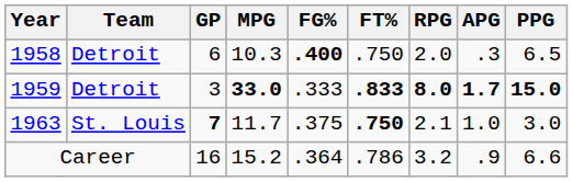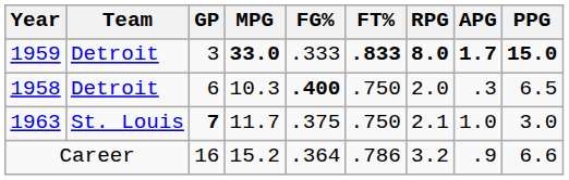 <table class="wikitable sortable" style="font-size:95%; text-align:right;">
 <tr>
 <th>Year</th>
 <th>Team</th>
 <th>GP</th>
 <th>MPG</th>
 <th>FG%</th>
 <th>FT%</th>
 <th>RPG</th>
 <th>APG</th>
 <th>PPG</th>
 </tr>
 <tr>
+<td style="text-align:left;"><a href='#'>1959</a></td>
+<td style="text-align:left;"><a href='#'>Detroit</a></td>
+<td>3</td>
+<td><strong>33.0</strong></td>
+<td>.333</td>
+<td><strong>.833</strong></td>
+<td><strong>8.0</strong></td>
+<td><strong>1.7</strong></td>
+<td><strong>15.0</strong></td>
+</tr>
+<tr>
 <td style="text-align:left;"><a href='#'>1958</a></td>
 <td style="text-align:left;"><a href='#'>Detroit</a></td>
 <td>6</td>
 <td>10.3</td>
 <td><strong>.400</strong></td>
 <td>.750</td>
 <td>2.0</td>
 <td>.3</td>
 <td>6.5</td>
 </tr>
 <tr>
-<td style="text-align:left;"><a href='#'>1959</a></td>
-<td style="text-align:left;"><a href='#'>Detroit</a></td>
-<td>3</td>
-<td><strong>33.0</strong></td>
-<td>.333</td>
-<td><strong>.833</strong></td>
-<td><strong>8.0</strong></td>
-<td><strong>1.7</strong></td>
-<td><strong>15.0</strong></td>
-</tr>
-<tr>
 <td style="text-align:left;"><a href='#'>1963</a></td>
 <td style="text-align:left;"><a href='#'>St. Louis</a></td>
 <td><strong>7</strong></td>
 <td>11.7</td>
 <td>.375</td>
-<td><strong>.750</strong></td>
+<td>.750</td>
 <td>2.1</td>
 <td>1.0</td>
 <td>3.0</td>
 </tr>
 <tr class="sortbottom">
 <td style="text-align:center;" colspan="2">Career</td>
 <td>16</td>
 <td>15.2</td>
 <td>.364</td>
 <td>.786</td>
 <td>3.2</td>
 <td>.9</td>
 <td>6.6</td>
 </tr>
 </table>
